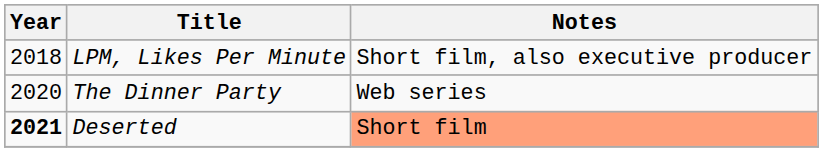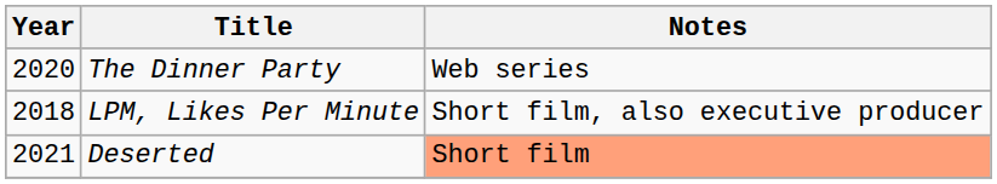 <table class="wikitable sortable">
 <tr>
 <th>Year</th>
 <th>Title</th>
 <th class="unsortable">Notes</th>
 </tr>
 <tr>
+<td>2020</td>
+<td><em>The Dinner Party</em></td>
+<td>Web series</td>
+</tr>
+<tr>
 <td>2018</td>
 <td><em>LPM, Likes Per Minute</em></td>
 <td>Short film, also executive producer</td>
 </tr>
 <tr>
-<td>2020</td>
-<td><em>The Dinner Party</em></td>
-<td>Web series</td>
-</tr>
-<tr>
-<td><strong>2021</strong></td>
+<td>2021</td>
 <td><em>Deserted</em></td>
 <td style="background: lightsalmon;">Short film</td>
 </tr>
 <tr>
 </tr>
 </table>
